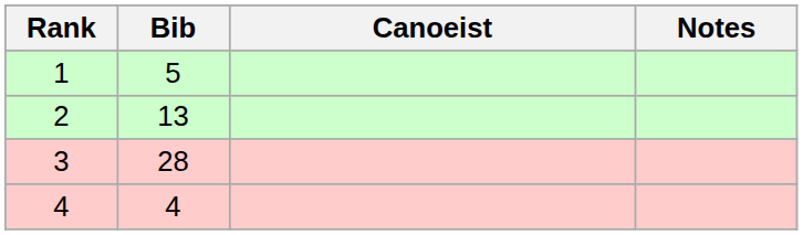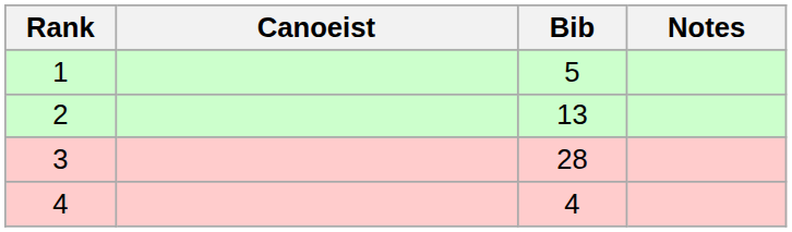 <table class="wikitable" style="font-size:90%; text-align:center">
 <tr>
 <th width="50">Rank</th>
+<th width="200">Canoeist</th>
 <th width="50">Bib</th>
-<th width="200">Canoeist</th>
 <th width="75">Notes</th>
 </tr>
 <tr bgcolor="#CCFFCC">
 <td>1</td>
+<td align="left"></td>
 <td>5</td>
-<td align="left"></td>
 <td></td>
 </tr>
 <tr bgcolor="#CCFFCC">
 <td>2</td>
+<td align="left"></td>
 <td>13</td>
-<td align="left"></td>
 <td></td>
 </tr>
 <tr bgcolor="#FFCCCC">
 <td>3</td>
+<td align="left"></td>
 <td>28</td>
-<td align="left"></td>
 <td></td>
 </tr>
 <tr bgcolor="#FFCCCC">
 <td>4</td>
+<td align="left"></td>
 <td>4</td>
-<td align="left"></td>
 <td></td>
 </tr>
 </table>
